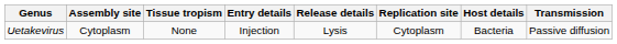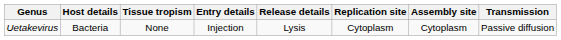 <table class="wikitable sortable" style="text-align:center">
 <tr>
 <th>Genus</th>
-<th>Assembly site</th>
+<th>Host details</th>
 <th>Tissue tropism</th>
 <th>Entry details</th>
 <th>Release details</th>
 <th>Replication site</th>
-<th>Host details</th>
+<th>Assembly site</th>
 <th>Transmission</th>
 </tr>
 <tr>
 <td><em>Uetakevirus</em></td>
-<td>Cytoplasm</td>
+<td>Bacteria</td>
 <td>None</td>
 <td>Injection</td>
 <td>Lysis</td>
 <td>Cytoplasm</td>
-<td>Bacteria</td>
+<td>Cytoplasm</td>
 <td>Passive diffusion</td>
 </tr>
 </table>
